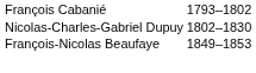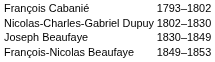 <table>
 <tr>
 <td>François Cabanié</td>
 <td>1793–1802</td>
 </tr>
 <tr>
 <td>Nicolas-Charles-Gabriel Dupuy</td>
 <td>1802–1830</td>
 </tr>
 <tr>
+<td>Joseph Beaufaye</td>
+<td>1830–1849</td>
+</tr>
+<tr>
 <td>François-Nicolas Beaufaye</td>
 <td>1849–1853</td>
 </tr>
 </table>
